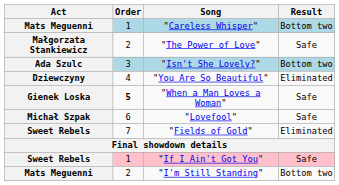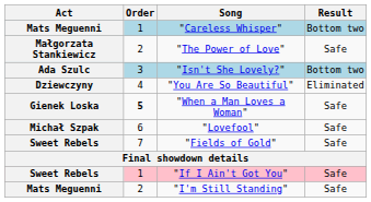 <table class="wikitable plainrowheaders" style="text-align:center;">
 <tr>
 <th scope="col" style="width:12em;">Act</th>
 <th scope="col">Order</th>
 <th scope="col" style="width:15em;">Song</th>
 <th scope="col" style="width:6em;">Result</th>
 </tr>
 <tr bgcolor="lightblue">
 <th scope="row">Mats Meguenni</th>
 <td>1</td>
 <td>"<a href='#'>Careless Whisper</a>"</td>
 <td>Bottom two</td>
 </tr>
 <tr>
 <th scope="row">Małgorzata Stankiewicz</th>
 <td>2</td>
 <td>"<a href='#'>The Power of Love</a>"</td>
 <td>Safe</td>
 </tr>
 <tr bgcolor="lightblue">
 <th scope="row">Ada Szulc</th>
 <td>3</td>
 <td>"<a href='#'>Isn't She Lovely?</a>"</td>
 <td>Bottom two</td>
 </tr>
 <tr>
 <th scope="row">Dziewczyny</th>
 <td>4</td>
 <td>"<a href='#'>You Are So Beautiful</a>"</td>
 <td>Eliminated</td>
 </tr>
 <tr>
 <th scope="row">Gienek Loska</th>
 <td><strong>5</strong></td>
 <td>"<a href='#'>When a Man Loves a Woman</a>"</td>
 <td>Safe</td>
 </tr>
 <tr>
 <th scope="row">Michał Szpak</th>
 <td>6</td>
 <td>"<a href='#'>Lovefool</a>"</td>
 <td>Safe</td>
 </tr>
 <tr>
 <th scope="row">Sweet Rebels</th>
 <td>7</td>
 <td>"<a href='#'>Fields of Gold</a>"</td>
-<td>Eliminated</td>
+<td>Safe</td>
 </tr>
 <tr>
 <th scope="col" colspan="6">Final showdown details</th>
 </tr>
 <tr bgcolor="pink">
 <th scope="row">Sweet Rebels</th>
 <td>1</td>
 <td>"<a href='#'>If I Ain't Got You</a>"</td>
 <td>Safe</td>
 </tr>
 <tr>
 <th scope="row">Mats Meguenni</th>
 <td>2</td>
 <td>"<a href='#'>I'm Still Standing</a>"</td>
-<td>Bottom two</td>
+<td>Safe</td>
 </tr>
 </table>
